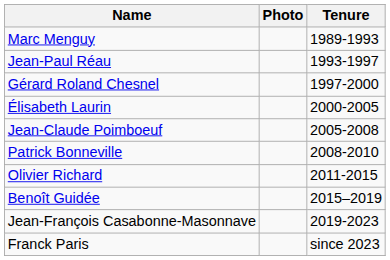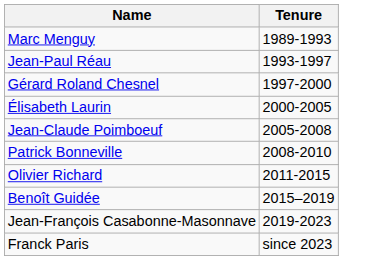 <table class="wikitable">
 <tr>
 <th>Name</th>
-<th>Photo</th>
 <th>Tenure</th>
 </tr>
 <tr>
 <td><a href='#'>Marc Menguy</a></td>
-<td></td>
 <td>1989-1993</td>
 </tr>
 <tr>
 <td><a href='#'>Jean-Paul Réau</a></td>
-<td></td>
 <td>1993-1997</td>
 </tr>
 <tr>
 <td><a href='#'>Gérard Roland Chesnel</a></td>
-<td></td>
 <td>1997-2000</td>
 </tr>
 <tr>
 <td><a href='#'>Élisabeth Laurin</a></td>
-<td></td>
 <td>2000-2005</td>
 </tr>
 <tr>
 <td><a href='#'>Jean-Claude Poimboeuf</a></td>
-<td></td>
 <td>2005-2008</td>
 </tr>
 <tr>
 <td><a href='#'>Patrick Bonneville</a></td>
-<td></td>
 <td>2008-2010</td>
 </tr>
 <tr>
 <td><a href='#'>Olivier Richard</a></td>
-<td></td>
 <td>2011-2015</td>
 </tr>
 <tr>
 <td><a href='#'>Benoît Guidée</a></td>
-<td></td>
 <td>2015–2019</td>
 </tr>
 <tr>
 <td>Jean-François Casabonne-Masonnave</td>
-<td></td>
 <td>2019-2023</td>
 </tr>
 <tr>
 <td>Franck Paris</td>
-<td></td>
 <td>since 2023</td>
 </tr>
 </table>
